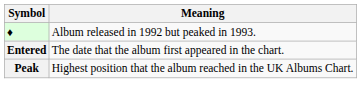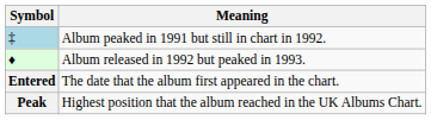 <table Class="wikitable">
 <tr>
 <th>Symbol</th>
 <th>Meaning</th>
+</tr>
+<tr>
+<td bgcolor=lightblue>‡</td>
+<td>Album peaked in 1991 but still in chart in 1992.</td>
 </tr>
 <tr>
 <td bgcolor=#DDFFDD>♦</td>
 <td>Album released in 1992 but peaked in 1993.</td>
 </tr>
 <tr>
 <th>Entered</th>
 <td>The date that the album first appeared in the chart.</td>
 </tr>
 <tr>
 <th>Peak</th>
 <td>Highest position that the album reached in the UK Albums Chart.</td>
 </tr>
 </table>
